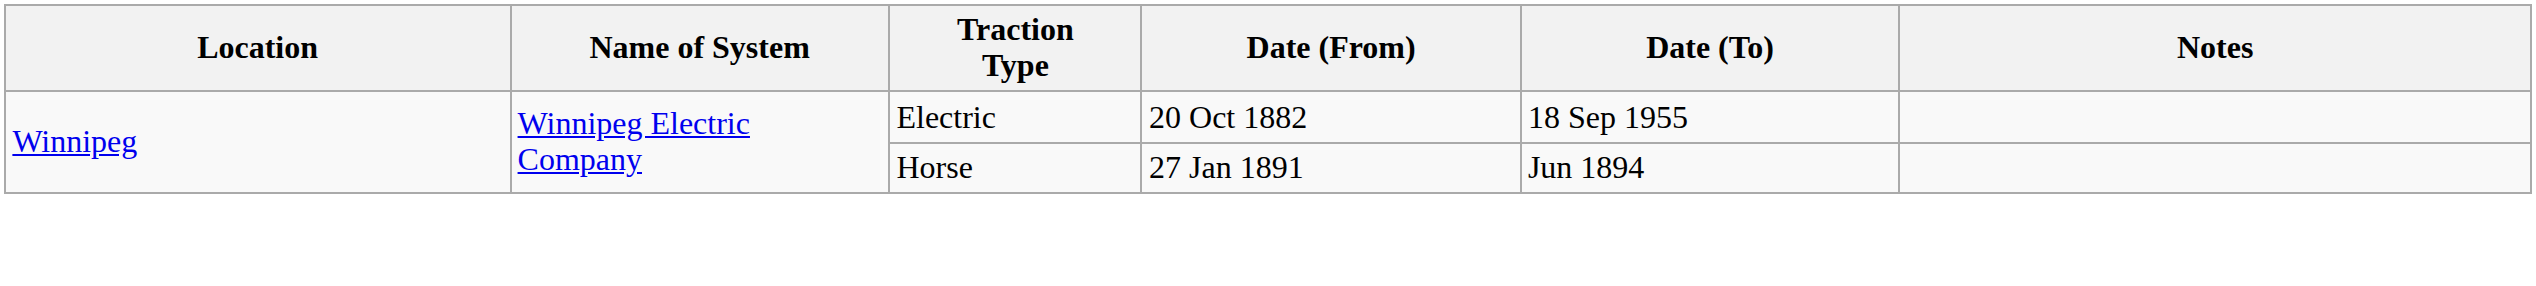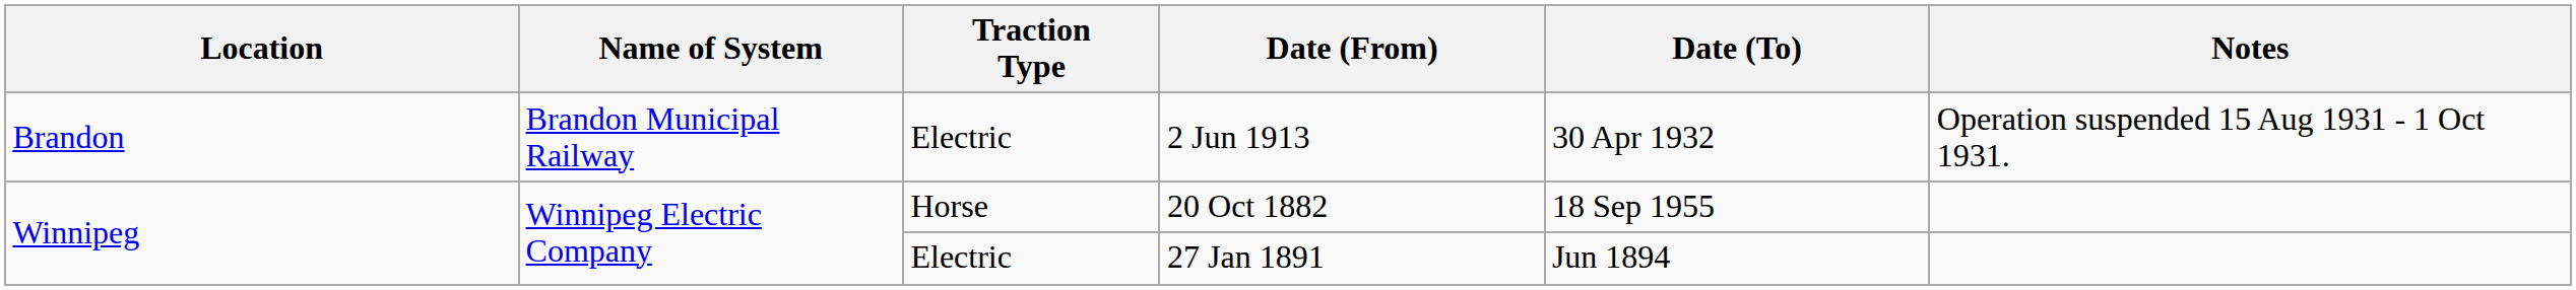 <table class="wikitable" width=100%>
 <tr>
 <th width="20%">Location</th>
 <th width="15%">Name of System</th>
 <th width=10%>Traction<br>Type</th>
 <th width=15%>Date (From)</th>
 <th width=15%>Date (To)</th>
 <th width=25%>Notes</th>
 </tr>
 <tr>
+<td><a href='#'>Brandon</a></td>
+<td><a href='#'>Brandon Municipal Railway</a></td>
+<td>Electric</td>
+<td>2 Jun 1913</td>
+<td>30 Apr 1932</td>
+<td>Operation suspended 15 Aug 1931 - 1 Oct 1931.</td>
+</tr>
+<tr>
 <td rowspan="2"><a href='#'>Winnipeg</a></td>
 <td rowspan="2"><a href='#'>Winnipeg Electric Company</a></td>
-<td>Electric</td>
+<td>Horse</td>
 <td>20 Oct 1882</td>
 <td>18 Sep 1955</td>
 <td> </td>
 </tr>
 <tr>
-<td>Horse</td>
+<td>Electric</td>
 <td>27 Jan 1891</td>
 <td>Jun 1894</td>
 <td> </td>
 </tr>
 <tr>
 </tr>
 </table>
